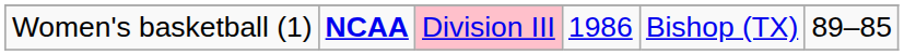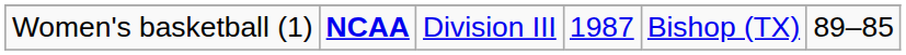 <table class="wikitable">
 <tr>
 </tr>
 <tr>
 <td rowspan="1">Women's basketball (1)</td>
 <td rowspan="1"><strong><a href='#'>NCAA</a></strong></td>
-<td rowspan="1" style="background: pink;"><a href='#'>Division III</a></td>
-<td><a href='#'>1986</a></td>
+<td rowspan="1"><a href='#'>Division III</a></td>
+<td><a href='#'>1987</a></td>
 <td><a href='#'>Bishop (TX)</a></td>
 <td>89–85</td>
 </tr>
 </table>
